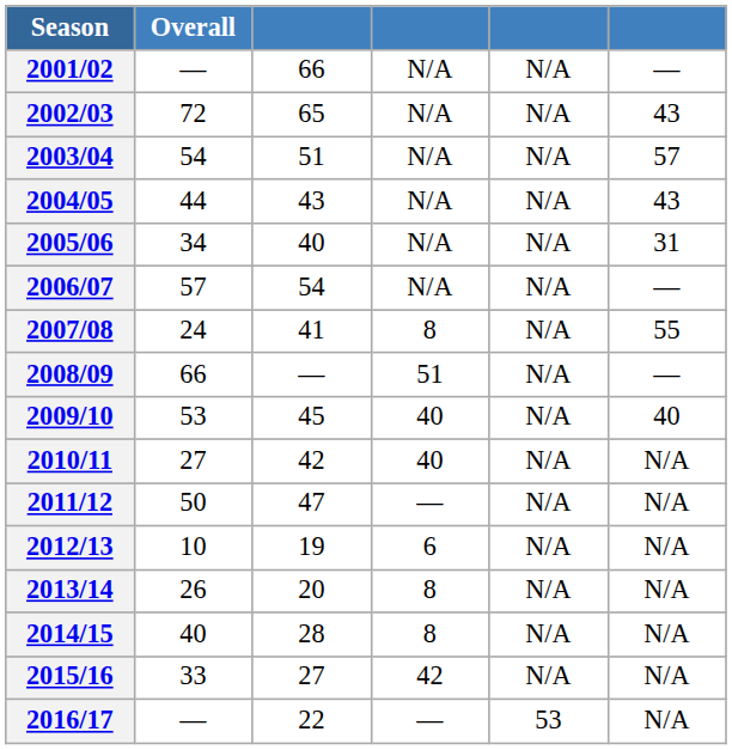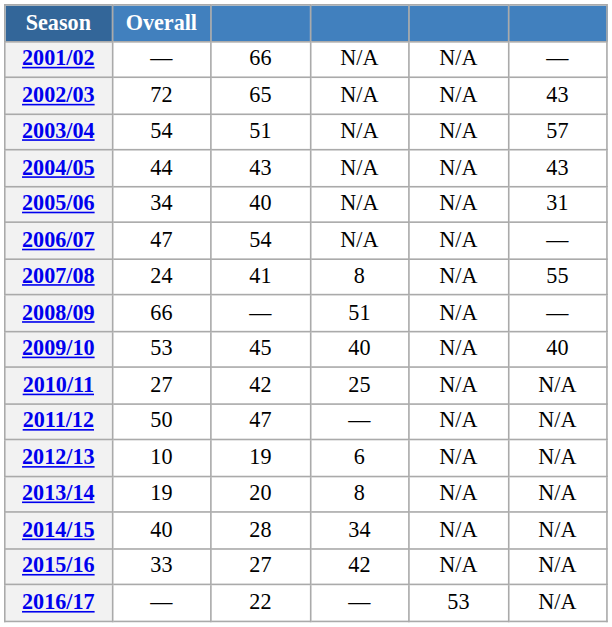 <table class="wikitable" style="font-size:86%; text-align:center; border:grey solid 1px; border-collapse:collapse; background:#ffffff;">
 <tr>
 <th style="background-color:#369; color:white; width:60px;"> Season </th>
 <th style="background-color:#4180be; color:white; width:55px;">Overall</th>
 <th style="background-color:#4180be; color:white; width:55px;"></th>
 <th style="background-color:#4180be; color:white; width:55px;"></th>
 <th style="background-color:#4180be; color:white; width:55px;"></th>
 <th style="background-color:#4180be; color:white; width:55px;"></th>
 </tr>
 <tr>
 <th scope=row align=center><a href='#'>2001/02</a></th>
 <td align=center>—</td>
 <td align=center>66</td>
 <td align=center>N/A</td>
 <td align=center>N/A</td>
 <td align=center>—</td>
 </tr>
 <tr>
 <th scope=row align=center><a href='#'>2002/03</a></th>
 <td align=center>72</td>
 <td align=center>65</td>
 <td align=center>N/A</td>
 <td align=center>N/A</td>
 <td align=center>43</td>
 </tr>
 <tr>
 <th scope=row align=center><a href='#'>2003/04</a></th>
 <td align=center>54</td>
 <td align=center>51</td>
 <td align=center>N/A</td>
 <td align=center>N/A</td>
 <td align=center>57</td>
 </tr>
 <tr>
 <th scope=row align=center><a href='#'>2004/05</a></th>
 <td align=center>44</td>
 <td align=center>43</td>
 <td align=center>N/A</td>
 <td align=center>N/A</td>
 <td align=center>43</td>
 </tr>
 <tr>
 <th scope=row align=center><a href='#'>2005/06</a></th>
 <td align=center>34</td>
 <td align=center>40</td>
 <td align=center>N/A</td>
 <td align=center>N/A</td>
 <td align=center>31</td>
 </tr>
 <tr>
 <th scope=row align=center><a href='#'>2006/07</a></th>
-<td align=center>57</td>
+<td align=center>47</td>
 <td align=center>54</td>
 <td align=center>N/A</td>
 <td align=center>N/A</td>
 <td align=center>—</td>
 </tr>
 <tr>
 <th scope=row align=center><a href='#'>2007/08</a></th>
 <td align=center>24</td>
 <td align=center>41</td>
 <td align=center>8</td>
 <td align=center>N/A</td>
 <td align=center>55</td>
 </tr>
 <tr>
 <th scope=row align=center><a href='#'>2008/09</a></th>
 <td align=center>66</td>
 <td align=center>—</td>
 <td align=center>51</td>
 <td align=center>N/A</td>
 <td align=center>—</td>
 </tr>
 <tr>
 <th scope=row align=center><a href='#'>2009/10</a></th>
 <td align=center>53</td>
 <td align=center>45</td>
 <td align=center>40</td>
 <td align=center>N/A</td>
 <td align=center>40</td>
 </tr>
 <tr>
 <th scope=row align=center><a href='#'>2010/11</a></th>
 <td align=center>27</td>
 <td align=center>42</td>
-<td align=center>40</td>
+<td align=center>25</td>
 <td align=center>N/A</td>
 <td align=center>N/A</td>
 </tr>
 <tr>
 <th scope=row align=center><a href='#'>2011/12</a></th>
 <td align=center>50</td>
 <td align=center>47</td>
 <td align=center>—</td>
 <td align=center>N/A</td>
 <td align=center>N/A</td>
 </tr>
 <tr>
 <th scope=row align=center><a href='#'>2012/13</a></th>
 <td align=center>10</td>
 <td align=center>19</td>
 <td align=center>6</td>
 <td align=center>N/A</td>
 <td align=center>N/A</td>
 </tr>
 <tr>
 <th scope=row align=center><a href='#'>2013/14</a></th>
-<td align=center>26</td>
+<td align=center>19</td>
 <td align=center>20</td>
 <td align=center>8</td>
 <td align=center>N/A</td>
 <td align=center>N/A</td>
 </tr>
 <tr>
 <th scope=row align=center><a href='#'>2014/15</a></th>
 <td align=center>40</td>
 <td align=center>28</td>
-<td align=center>8</td>
+<td align=center>34</td>
 <td align=center>N/A</td>
 <td align=center>N/A</td>
 </tr>
 <tr>
 <th scope=row align=center><a href='#'>2015/16</a></th>
 <td align=center>33</td>
 <td align=center>27</td>
 <td align=center>42</td>
 <td align=center>N/A</td>
 <td align=center>N/A</td>
 </tr>
 <tr>
 <th scope=row align=center><a href='#'>2016/17</a></th>
 <td align=center>—</td>
 <td align=center>22</td>
 <td align=center>—</td>
 <td align=center>53</td>
 <td align=center>N/A</td>
 </tr>
 </table>
